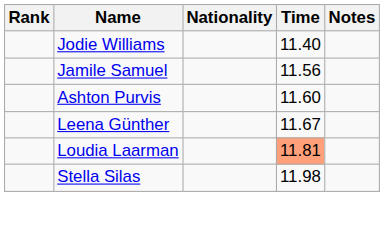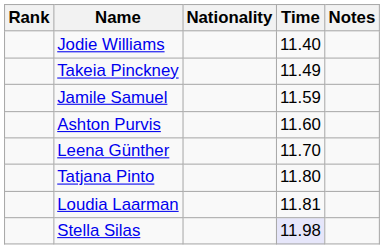 <table class="wikitable sortable" style="text-align:center">
 <tr>
 <th>Rank</th>
 <th>Name</th>
 <th>Nationality</th>
 <th>Time</th>
 <th>Notes</th>
 </tr>
 <tr>
 <td></td>
 <td align=left><a href='#'>Jodie Williams</a></td>
 <td align=left></td>
 <td>11.40</td>
 <td></td>
 </tr>
 <tr>
 <td></td>
+<td align=left><a href='#'>Takeia Pinckney</a></td>
+<td align=left></td>
+<td>11.49</td>
+<td></td>
+</tr>
+<tr>
+<td></td>
 <td align=left><a href='#'>Jamile Samuel</a></td>
 <td align=left></td>
-<td>11.56</td>
+<td>11.59</td>
 <td></td>
 </tr>
 <tr>
 <td></td>
 <td align=left><a href='#'>Ashton Purvis</a></td>
 <td align=left></td>
 <td>11.60</td>
 <td></td>
 </tr>
 <tr>
 <td></td>
 <td align=left><a href='#'>Leena Günther</a></td>
 <td align=left></td>
-<td>11.67</td>
+<td>11.70</td>
+<td></td>
+</tr>
+<tr>
+<td></td>
+<td align=left><a href='#'>Tatjana Pinto</a></td>
+<td align=left></td>
+<td>11.80</td>
 <td></td>
 </tr>
 <tr>
 <td></td>
 <td align=left><a href='#'>Loudia Laarman</a></td>
 <td align=left></td>
-<td style="background: lightsalmon;">11.81</td>
+<td>11.81</td>
 <td></td>
 </tr>
 <tr>
 <td></td>
 <td align=left><a href='#'>Stella Silas</a></td>
 <td align=left></td>
-<td>11.98</td>
+<td style="background: lavender;">11.98</td>
 <td></td>
 </tr>
 </table>
